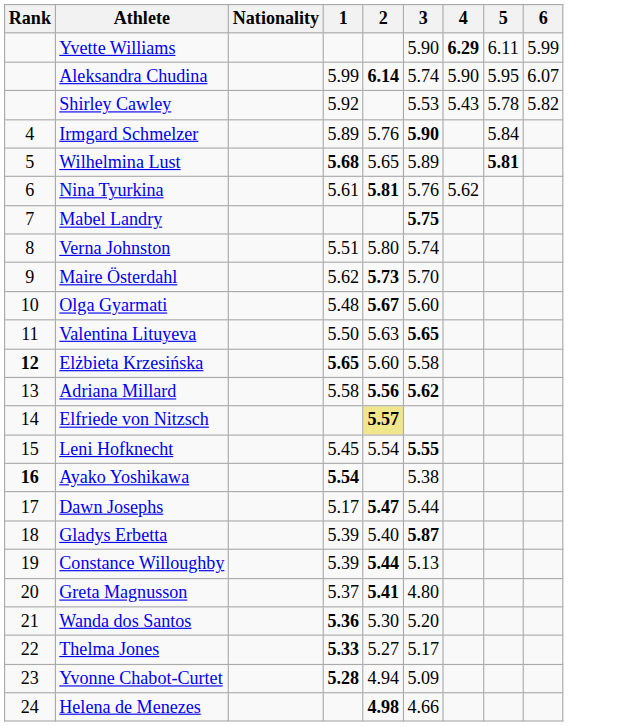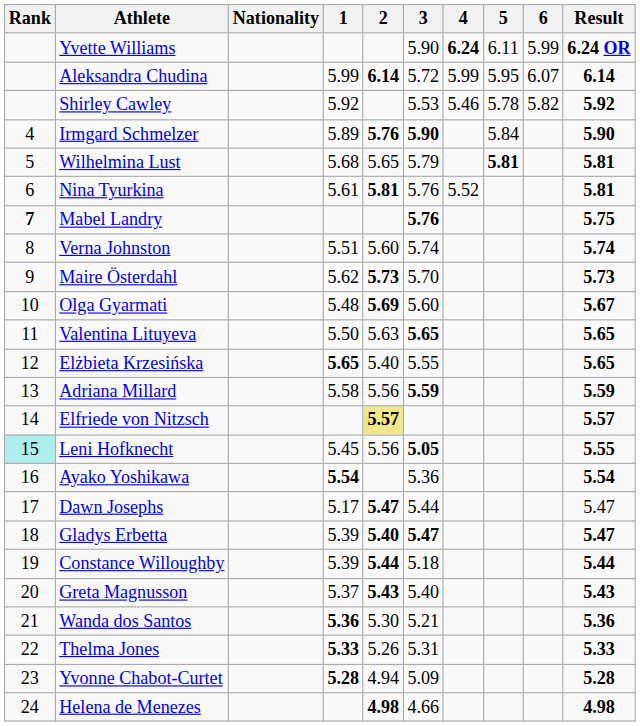 <table class="wikitable sortable" style="text-align:center">
 <tr>
 <th>Rank</th>
 <th>Athlete</th>
 <th>Nationality</th>
 <th>1</th>
 <th>2</th>
 <th>3</th>
 <th>4</th>
 <th>5</th>
 <th>6</th>
+<th>Result</th>
 </tr>
 <tr>
 <td></td>
 <td align=left><a href='#'>Yvette Williams</a></td>
 <td align=left></td>
 <td></td>
 <td></td>
 <td>5.90</td>
-<td><strong>6.29</strong></td>
+<td><strong>6.24</strong></td>
 <td>6.11</td>
 <td>5.99</td>
+<td><strong>6.24</strong> <strong><a href='#'>OR</a></strong></td>
 </tr>
 <tr>
 <td></td>
 <td align=left><a href='#'>Aleksandra Chudina</a></td>
 <td align=left></td>
 <td>5.99</td>
 <td><strong>6.14</strong></td>
-<td>5.74</td>
-<td>5.90</td>
+<td>5.72</td>
+<td>5.99</td>
 <td>5.95</td>
 <td>6.07</td>
+<td><strong>6.14</strong></td>
 </tr>
 <tr>
 <td></td>
 <td align=left><a href='#'>Shirley Cawley</a></td>
 <td align=left></td>
 <td>5.92</td>
 <td></td>
 <td>5.53</td>
-<td>5.43</td>
+<td>5.46</td>
 <td>5.78</td>
 <td>5.82</td>
+<td><strong>5.92</strong></td>
 </tr>
 <tr>
 <td>4</td>
 <td align=left><a href='#'>Irmgard Schmelzer</a></td>
 <td align=left></td>
 <td>5.89</td>
-<td>5.76</td>
+<td><strong>5.76</strong></td>
 <td><strong>5.90</strong></td>
 <td></td>
 <td>5.84</td>
 <td></td>
+<td><strong>5.90</strong></td>
 </tr>
 <tr>
 <td>5</td>
 <td align=left><a href='#'>Wilhelmina Lust</a></td>
 <td align=left></td>
-<td><strong>5.68</strong></td>
+<td>5.68</td>
 <td>5.65</td>
-<td>5.89</td>
+<td>5.79</td>
 <td></td>
 <td><strong>5.81</strong></td>
 <td></td>
+<td><strong>5.81</strong></td>
 </tr>
 <tr>
 <td>6</td>
 <td align=left><a href='#'>Nina Tyurkina</a></td>
 <td align=left></td>
 <td>5.61</td>
 <td><strong>5.81</strong></td>
 <td>5.76</td>
-<td>5.62</td>
+<td>5.52</td>
 <td></td>
 <td></td>
+<td><strong>5.81</strong></td>
 </tr>
 <tr>
-<td>7</td>
+<td><strong>7</strong></td>
 <td align=left><a href='#'>Mabel Landry</a></td>
 <td align=left></td>
 <td></td>
 <td></td>
-<td><strong>5.75</strong></td>
+<td><strong>5.76</strong></td>
 <td></td>
 <td></td>
 <td></td>
+<td><strong>5.75</strong></td>
 </tr>
 <tr>
 <td>8</td>
 <td align=left><a href='#'>Verna Johnston</a></td>
 <td align=left></td>
 <td>5.51</td>
-<td>5.80</td>
+<td>5.60</td>
 <td>5.74</td>
 <td></td>
 <td></td>
 <td></td>
+<td><strong>5.74</strong></td>
 </tr>
 <tr>
 <td>9</td>
 <td align=left><a href='#'>Maire Österdahl</a></td>
 <td align=left></td>
 <td>5.62</td>
 <td><strong>5.73</strong></td>
 <td>5.70</td>
 <td></td>
 <td></td>
 <td></td>
+<td><strong>5.73</strong></td>
 </tr>
 <tr>
 <td>10</td>
 <td align=left><a href='#'>Olga Gyarmati</a></td>
 <td align=left></td>
 <td>5.48</td>
-<td><strong>5.67</strong></td>
+<td><strong>5.69</strong></td>
 <td>5.60</td>
 <td></td>
 <td></td>
 <td></td>
+<td><strong>5.67</strong></td>
 </tr>
 <tr>
 <td>11</td>
 <td align=left><a href='#'>Valentina Lituyeva</a></td>
 <td align=left></td>
 <td>5.50</td>
 <td>5.63</td>
 <td><strong>5.65</strong></td>
 <td></td>
 <td></td>
 <td></td>
+<td><strong>5.65</strong></td>
 </tr>
 <tr>
-<td><strong>12</strong></td>
+<td>12</td>
 <td align=left><a href='#'>Elżbieta Krzesińska</a></td>
 <td align=left></td>
 <td><strong>5.65</strong></td>
-<td>5.60</td>
-<td>5.58</td>
+<td>5.40</td>
+<td>5.55</td>
 <td></td>
 <td></td>
 <td></td>
+<td><strong>5.65</strong></td>
 </tr>
 <tr>
 <td>13</td>
 <td align=left><a href='#'>Adriana Millard</a></td>
 <td align=left></td>
 <td>5.58</td>
-<td><strong>5.56</strong></td>
-<td><strong>5.62</strong></td>
+<td>5.56</td>
+<td><strong>5.59</strong></td>
 <td></td>
 <td></td>
 <td></td>
+<td><strong>5.59</strong></td>
 </tr>
 <tr>
 <td>14</td>
 <td align=left><a href='#'>Elfriede von Nitzsch</a></td>
 <td align=left></td>
 <td></td>
 <td style="background: khaki;"><strong>5.57</strong></td>
 <td></td>
 <td></td>
 <td></td>
 <td></td>
+<td><strong>5.57</strong></td>
 </tr>
 <tr>
-<td>15</td>
+<td style="background: paleturquoise;">15</td>
 <td align=left><a href='#'>Leni Hofknecht</a></td>
 <td align=left></td>
 <td>5.45</td>
-<td>5.54</td>
-<td><strong>5.55</strong></td>
+<td>5.56</td>
+<td><strong>5.05</strong></td>
 <td></td>
 <td></td>
 <td></td>
+<td><strong>5.55</strong></td>
 </tr>
 <tr>
-<td><strong>16</strong></td>
+<td>16</td>
 <td align=left><a href='#'>Ayako Yoshikawa</a></td>
 <td align=left></td>
 <td><strong>5.54</strong></td>
 <td></td>
-<td>5.38</td>
+<td>5.36</td>
 <td></td>
 <td></td>
 <td></td>
+<td><strong>5.54</strong></td>
 </tr>
 <tr>
 <td>17</td>
 <td align=left><a href='#'>Dawn Josephs</a></td>
 <td align=left></td>
 <td>5.17</td>
 <td><strong>5.47</strong></td>
 <td>5.44</td>
 <td></td>
 <td></td>
 <td></td>
+<td>5.47</td>
 </tr>
 <tr>
 <td>18</td>
 <td align=left><a href='#'>Gladys Erbetta</a></td>
 <td align=left></td>
 <td>5.39</td>
-<td>5.40</td>
-<td><strong>5.87</strong></td>
+<td><strong>5.40</strong></td>
+<td><strong>5.47</strong></td>
 <td></td>
 <td></td>
 <td></td>
+<td><strong>5.47</strong></td>
 </tr>
 <tr>
 <td>19</td>
 <td align=left><a href='#'>Constance Willoughby</a></td>
 <td align=left></td>
 <td>5.39</td>
 <td><strong>5.44</strong></td>
-<td>5.13</td>
+<td>5.18</td>
 <td></td>
 <td></td>
 <td></td>
+<td><strong>5.44</strong></td>
 </tr>
 <tr>
 <td>20</td>
 <td align=left><a href='#'>Greta Magnusson</a></td>
 <td align=left></td>
 <td>5.37</td>
-<td><strong>5.41</strong></td>
-<td>4.80</td>
+<td><strong>5.43</strong></td>
+<td>5.40</td>
 <td></td>
 <td></td>
 <td></td>
+<td><strong>5.43</strong></td>
 </tr>
 <tr>
 <td>21</td>
 <td align=left><a href='#'>Wanda dos Santos</a></td>
 <td align=left></td>
 <td><strong>5.36</strong></td>
 <td>5.30</td>
-<td>5.20</td>
+<td>5.21</td>
 <td></td>
 <td></td>
 <td></td>
+<td><strong>5.36</strong></td>
 </tr>
 <tr>
 <td>22</td>
 <td align=left><a href='#'>Thelma Jones</a></td>
 <td align=left></td>
 <td><strong>5.33</strong></td>
-<td>5.27</td>
-<td>5.17</td>
+<td>5.26</td>
+<td>5.31</td>
 <td></td>
 <td></td>
 <td></td>
+<td><strong>5.33</strong></td>
 </tr>
 <tr>
 <td>23</td>
 <td align=left><a href='#'>Yvonne Chabot-Curtet</a></td>
 <td align=left></td>
 <td><strong>5.28</strong></td>
 <td>4.94</td>
 <td>5.09</td>
 <td></td>
 <td></td>
 <td></td>
+<td><strong>5.28</strong></td>
 </tr>
 <tr>
 <td>24</td>
 <td align=left><a href='#'>Helena de Menezes</a></td>
 <td align=left></td>
 <td></td>
 <td><strong>4.98</strong></td>
 <td>4.66</td>
 <td></td>
 <td></td>
 <td></td>
+<td><strong>4.98</strong></td>
 </tr>
 </table>
